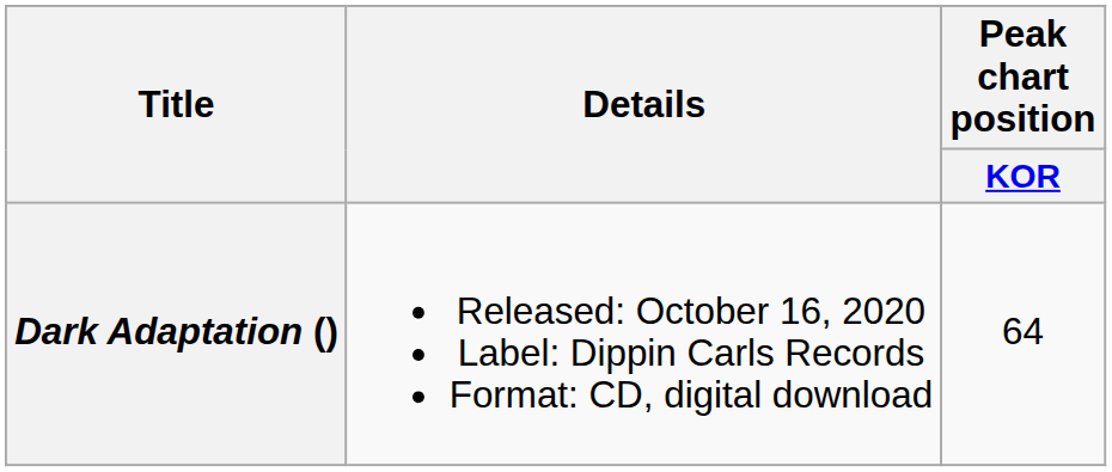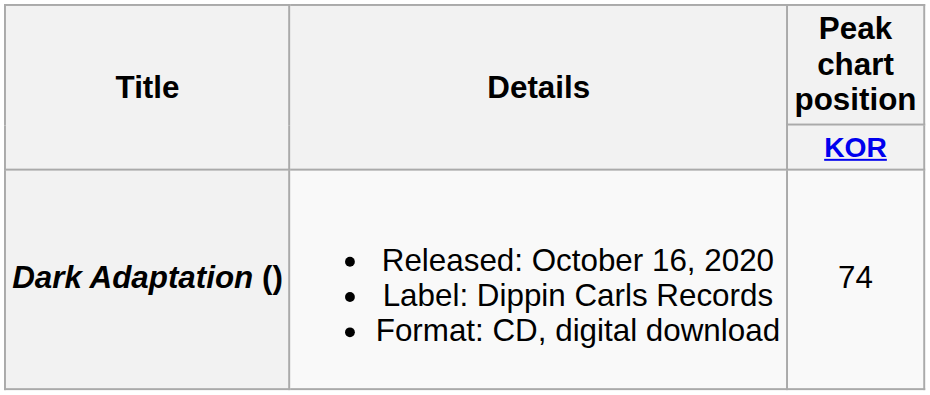 <table class="wikitable plainrowheaders" style="text-align:center;">
 <tr>
 <th rowspan="2" scope="col">Title</th>
 <th rowspan="2" scope="col">Details</th>
 <th colspan="1" scope="col">Peak chart position</th>
 </tr>
 <tr>
 <th scope="col" style="width:2.5em;font-size:90%;"><a href='#'>KOR</a><br></th>
 </tr>
 <tr>
 <th scope="row"><em>Dark Adaptation</em> ()</th>
 <td><br><ul><li>Released: October 16, 2020</li><li>Label: Dippin Carls Records</li><li>Format: CD, digital download</li></ul></td>
-<td>64</td>
+<td>74</td>
 </tr>
 </table>
